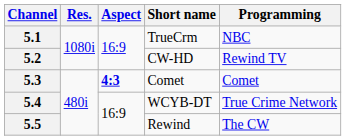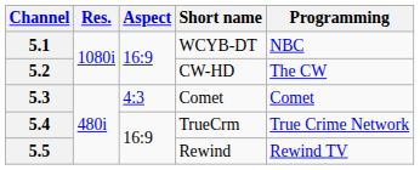 <table class="wikitable">
 <tr>
 <th scope = "col"><a href='#'>Channel</a></th>
 <th scope = "col"><a href='#'>Res.</a></th>
 <th scope = "col"><a href='#'>Aspect</a></th>
 <th scope = "col">Short name</th>
 <th scope = "col">Programming</th>
 </tr>
 <tr>
 <th scope = "row">5.1</th>
 <td rowspan=2><a href='#'>1080i</a></td>
 <td rowspan=2><a href='#'>16:9</a></td>
-<td>TrueCrm</td>
+<td>WCYB-DT</td>
 <td><a href='#'>NBC</a></td>
 </tr>
 <tr>
 <th scope = "row">5.2</th>
 <td>CW-HD</td>
-<td><a href='#'>Rewind TV</a></td>
+<td><a href='#'>The CW</a></td>
 </tr>
 <tr>
 <th scope = "row">5.3</th>
 <td rowspan=3><a href='#'>480i</a></td>
-<td><strong><a href='#'>4:3</a></strong></td>
+<td><a href='#'>4:3</a></td>
 <td>Comet</td>
 <td><a href='#'>Comet</a></td>
 </tr>
 <tr>
 <th scope = "row">5.4</th>
 <td rowspan=2>16:9</td>
-<td>WCYB-DT</td>
+<td>TrueCrm</td>
 <td><a href='#'>True Crime Network</a></td>
 </tr>
 <tr>
 <th scope = "row">5.5</th>
 <td>Rewind</td>
-<td><a href='#'>The CW</a></td>
+<td><a href='#'>Rewind TV</a></td>
 </tr>
 </table>
